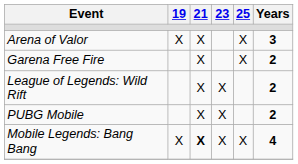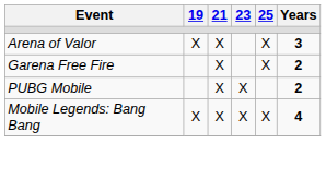 <table class="wikitable" style="text-align:center">
 <tr>
 <th width=200>Event</th>
 <th width=20><a href='#'>19</a></th>
 <th width=20><a href='#'>21</a></th>
 <th width=20><a href='#'>23</a></th>
 <th><a href='#'>25</a></th>
 <th width="40">Years</th>
 </tr>
 <tr bgcolor=#DDDDDD>
 <td colspan="6"></td>
 </tr>
 <tr>
 <td align=left><em>Arena of Valor</em></td>
 <td>X</td>
 <td>X</td>
 <td></td>
 <td>X</td>
 <td><strong>3</strong></td>
 </tr>
 <tr>
 <td align=left><em>Garena Free Fire</em></td>
 <td></td>
 <td>X</td>
 <td></td>
 <td>X</td>
 <td><strong>2</strong></td>
 </tr>
 <tr>
-<td align=left><em>League of Legends: Wild Rift</em></td>
-<td></td>
-<td>X</td>
-<td>X</td>
-<td></td>
-<td><strong>2</strong></td>
-</tr>
-<tr>
 <td align=left><em>PUBG Mobile</em></td>
 <td></td>
 <td>X</td>
 <td>X</td>
 <td></td>
 <td><strong>2</strong></td>
 </tr>
 <tr>
 <td align=left><em>Mobile Legends: Bang Bang</em></td>
 <td>X</td>
-<td><strong>X</strong></td>
+<td>X</td>
 <td>X</td>
 <td>X</td>
 <td><strong>4</strong></td>
 </tr>
 <tr>
 </tr>
 </table>
